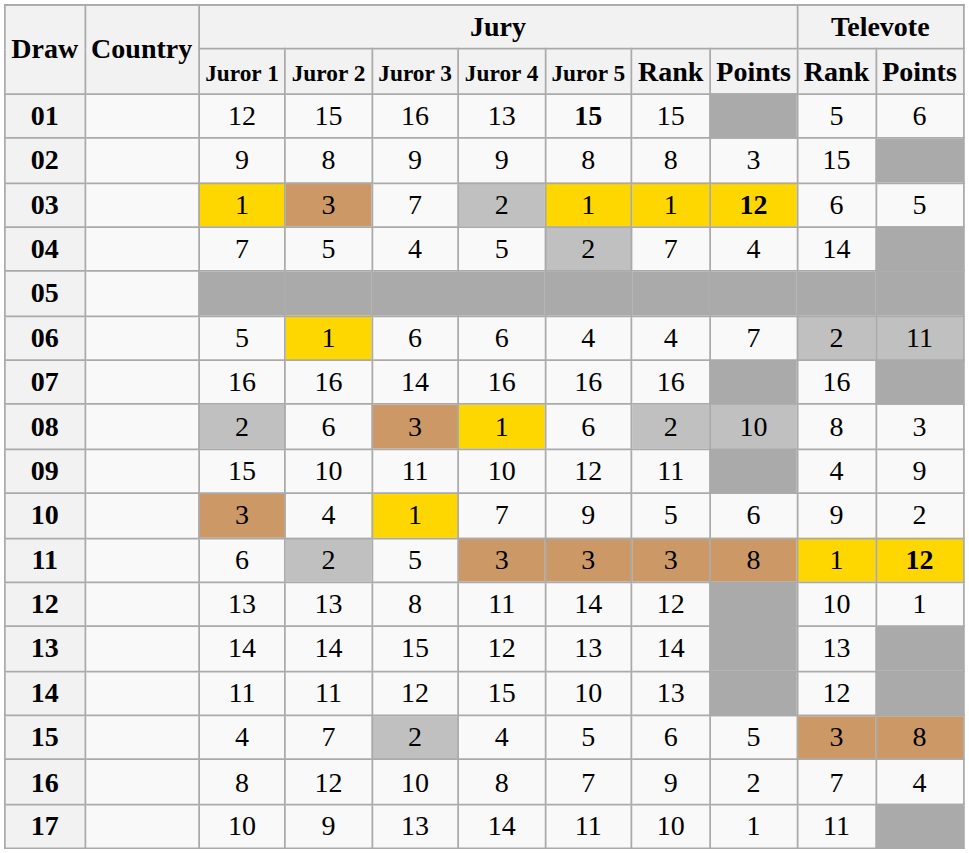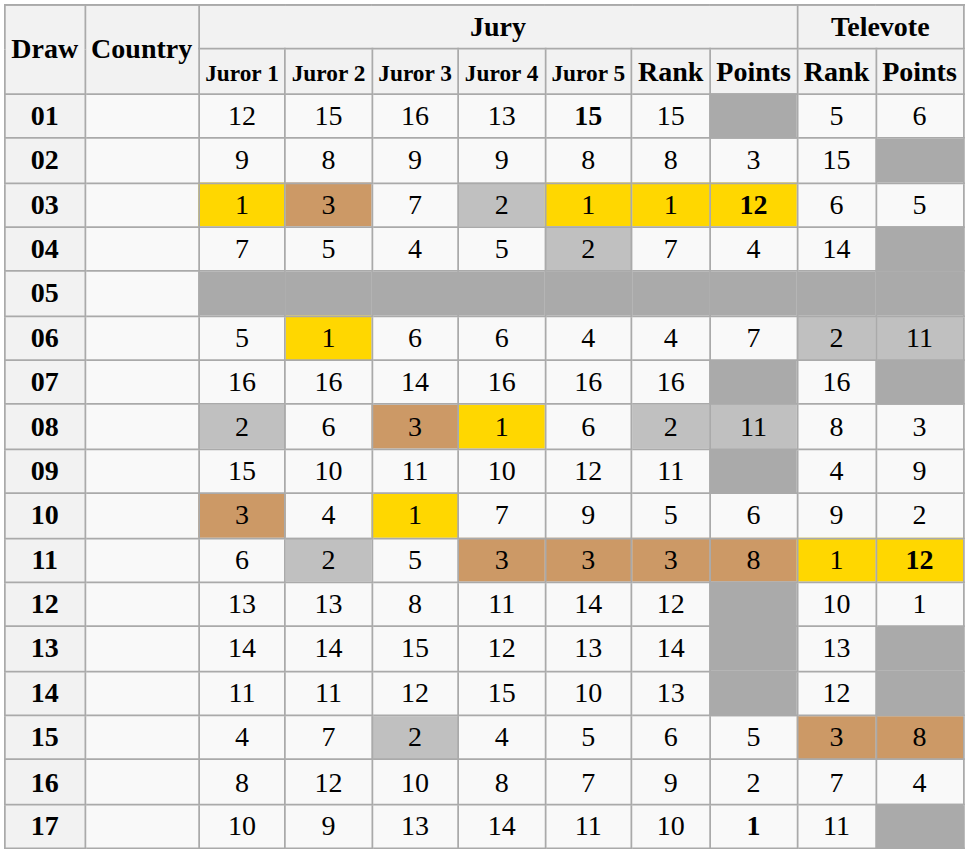 <table class="sortable wikitable collapsible plainrowheaders" style="text-align:center">
 <tr>
 </tr>
 <tr>
 <th scope="col" rowspan="2">Draw</th>
 <th scope="col" rowspan="2">Country</th>
 <th scope="col" colspan="7">Jury</th>
 <th scope="col" colspan="2">Televote</th>
 </tr>
 <tr>
 <th scope="col"><small>Juror 1</small></th>
 <th scope="col"><small>Juror 2</small></th>
 <th scope="col"><small>Juror 3</small></th>
 <th scope="col"><small>Juror 4</small></th>
 <th scope="col"><small>Juror 5</small></th>
 <th scope="col">Rank</th>
 <th scope="col">Points</th>
 <th scope="col">Rank</th>
 <th scope="col">Points</th>
 </tr>
 <tr>
 <th scope="row" style="text-align:center;">01</th>
 <td style="text-align:left;"></td>
 <td>12</td>
 <td>15</td>
 <td>16</td>
 <td>13</td>
 <td><strong>15</strong></td>
 <td>15</td>
 <td style="background:#AAAAAA;"></td>
 <td>5</td>
 <td>6</td>
 </tr>
 <tr>
 <th scope="row" style="text-align:center;">02</th>
 <td style="text-align:left;"></td>
 <td>9</td>
 <td>8</td>
 <td>9</td>
 <td>9</td>
 <td>8</td>
 <td>8</td>
 <td>3</td>
 <td>15</td>
 <td style="background:#AAAAAA;"></td>
 </tr>
 <tr>
 <th scope="row" style="text-align:center;">03</th>
 <td style="text-align:left;"></td>
 <td style="background:gold;">1</td>
 <td style="background:#CC9966;">3</td>
 <td>7</td>
 <td style="background:silver;">2</td>
 <td style="background:gold;">1</td>
 <td style="background:gold;">1</td>
 <td style="background:gold;"><strong>12</strong></td>
 <td>6</td>
 <td>5</td>
 </tr>
 <tr>
 <th scope="row" style="text-align:center;">04</th>
 <td style="text-align:left;"></td>
 <td>7</td>
 <td>5</td>
 <td>4</td>
 <td>5</td>
 <td style="background:silver;">2</td>
 <td>7</td>
 <td>4</td>
 <td>14</td>
 <td style="background:#AAAAAA;"></td>
 </tr>
 <tr class="sortbottom">
 <th scope="row" style="text-align:center;">05</th>
 <td style="text-align:left;"></td>
 <td style="background:#AAAAAA;"></td>
 <td style="background:#AAAAAA;"></td>
 <td style="background:#AAAAAA;"></td>
 <td style="background:#AAAAAA;"></td>
 <td style="background:#AAAAAA;"></td>
 <td style="background:#AAAAAA;"></td>
 <td style="background:#AAAAAA;"></td>
 <td style="background:#AAAAAA;"></td>
 <td style="background:#AAAAAA;"></td>
 </tr>
 <tr>
 <th scope="row" style="text-align:center;">06</th>
 <td style="text-align:left;"></td>
 <td>5</td>
 <td style="background:gold;">1</td>
 <td>6</td>
 <td>6</td>
 <td>4</td>
 <td>4</td>
 <td>7</td>
 <td style="background:silver;">2</td>
 <td style="background:silver;">11</td>
 </tr>
 <tr>
 <th scope="row" style="text-align:center;">07</th>
 <td style="text-align:left;"></td>
 <td>16</td>
 <td>16</td>
 <td>14</td>
 <td>16</td>
 <td>16</td>
 <td>16</td>
 <td style="background:#AAAAAA;"></td>
 <td>16</td>
 <td style="background:#AAAAAA;"></td>
 </tr>
 <tr>
 <th scope="row" style="text-align:center;">08</th>
 <td style="text-align:left;"></td>
 <td style="background:silver;">2</td>
 <td>6</td>
 <td style="background:#CC9966;">3</td>
 <td style="background:gold;">1</td>
 <td>6</td>
 <td style="background:silver;">2</td>
-<td style="background:silver;">10</td>
+<td style="background:silver;">11</td>
 <td>8</td>
 <td>3</td>
 </tr>
 <tr>
 <th scope="row" style="text-align:center;">09</th>
 <td style="text-align:left;"></td>
 <td>15</td>
 <td>10</td>
 <td>11</td>
 <td>10</td>
 <td>12</td>
 <td>11</td>
 <td style="background:#AAAAAA;"></td>
 <td>4</td>
 <td>9</td>
 </tr>
 <tr>
 <th scope="row" style="text-align:center;">10</th>
 <td style="text-align:left;"></td>
 <td style="background:#CC9966;">3</td>
 <td>4</td>
 <td style="background:gold;">1</td>
 <td>7</td>
 <td>9</td>
 <td>5</td>
 <td>6</td>
 <td>9</td>
 <td>2</td>
 </tr>
 <tr>
 <th scope="row" style="text-align:center;">11</th>
 <td style="text-align:left;"></td>
 <td>6</td>
 <td style="background:silver;">2</td>
 <td>5</td>
 <td style="background:#CC9966;">3</td>
 <td style="background:#CC9966;">3</td>
 <td style="background:#CC9966;">3</td>
 <td style="background:#CC9966;">8</td>
 <td style="background:gold;">1</td>
 <td style="background:gold;"><strong>12</strong></td>
 </tr>
 <tr>
 <th scope="row" style="text-align:center;">12</th>
 <td style="text-align:left;"></td>
 <td>13</td>
 <td>13</td>
 <td>8</td>
 <td>11</td>
 <td>14</td>
 <td>12</td>
 <td style="background:#AAAAAA;"></td>
 <td>10</td>
 <td>1</td>
 </tr>
 <tr>
 <th scope="row" style="text-align:center;">13</th>
 <td style="text-align:left;"></td>
 <td>14</td>
 <td>14</td>
 <td>15</td>
 <td>12</td>
 <td>13</td>
 <td>14</td>
 <td style="background:#AAAAAA;"></td>
 <td>13</td>
 <td style="background:#AAAAAA;"></td>
 </tr>
 <tr>
 <th scope="row" style="text-align:center;">14</th>
 <td style="text-align:left;"></td>
 <td>11</td>
 <td>11</td>
 <td>12</td>
 <td>15</td>
 <td>10</td>
 <td>13</td>
 <td style="background:#AAAAAA;"></td>
 <td>12</td>
 <td style="background:#AAAAAA;"></td>
 </tr>
 <tr>
 <th scope="row" style="text-align:center;">15</th>
 <td style="text-align:left;"></td>
 <td>4</td>
 <td>7</td>
 <td style="background:silver;">2</td>
 <td>4</td>
 <td>5</td>
 <td>6</td>
 <td>5</td>
 <td style="background:#CC9966;">3</td>
 <td style="background:#CC9966;">8</td>
 </tr>
 <tr>
 <th scope="row" style="text-align:center;">16</th>
 <td style="text-align:left;"></td>
 <td>8</td>
 <td>12</td>
 <td>10</td>
 <td>8</td>
 <td>7</td>
 <td>9</td>
 <td>2</td>
 <td>7</td>
 <td>4</td>
 </tr>
 <tr>
 <th scope="row" style="text-align:center;">17</th>
 <td style="text-align:left;"></td>
 <td>10</td>
 <td>9</td>
 <td>13</td>
 <td>14</td>
 <td>11</td>
 <td>10</td>
-<td>1</td>
+<td><strong>1</strong></td>
 <td>11</td>
 <td style="background:#AAAAAA;"></td>
 </tr>
 </table>
